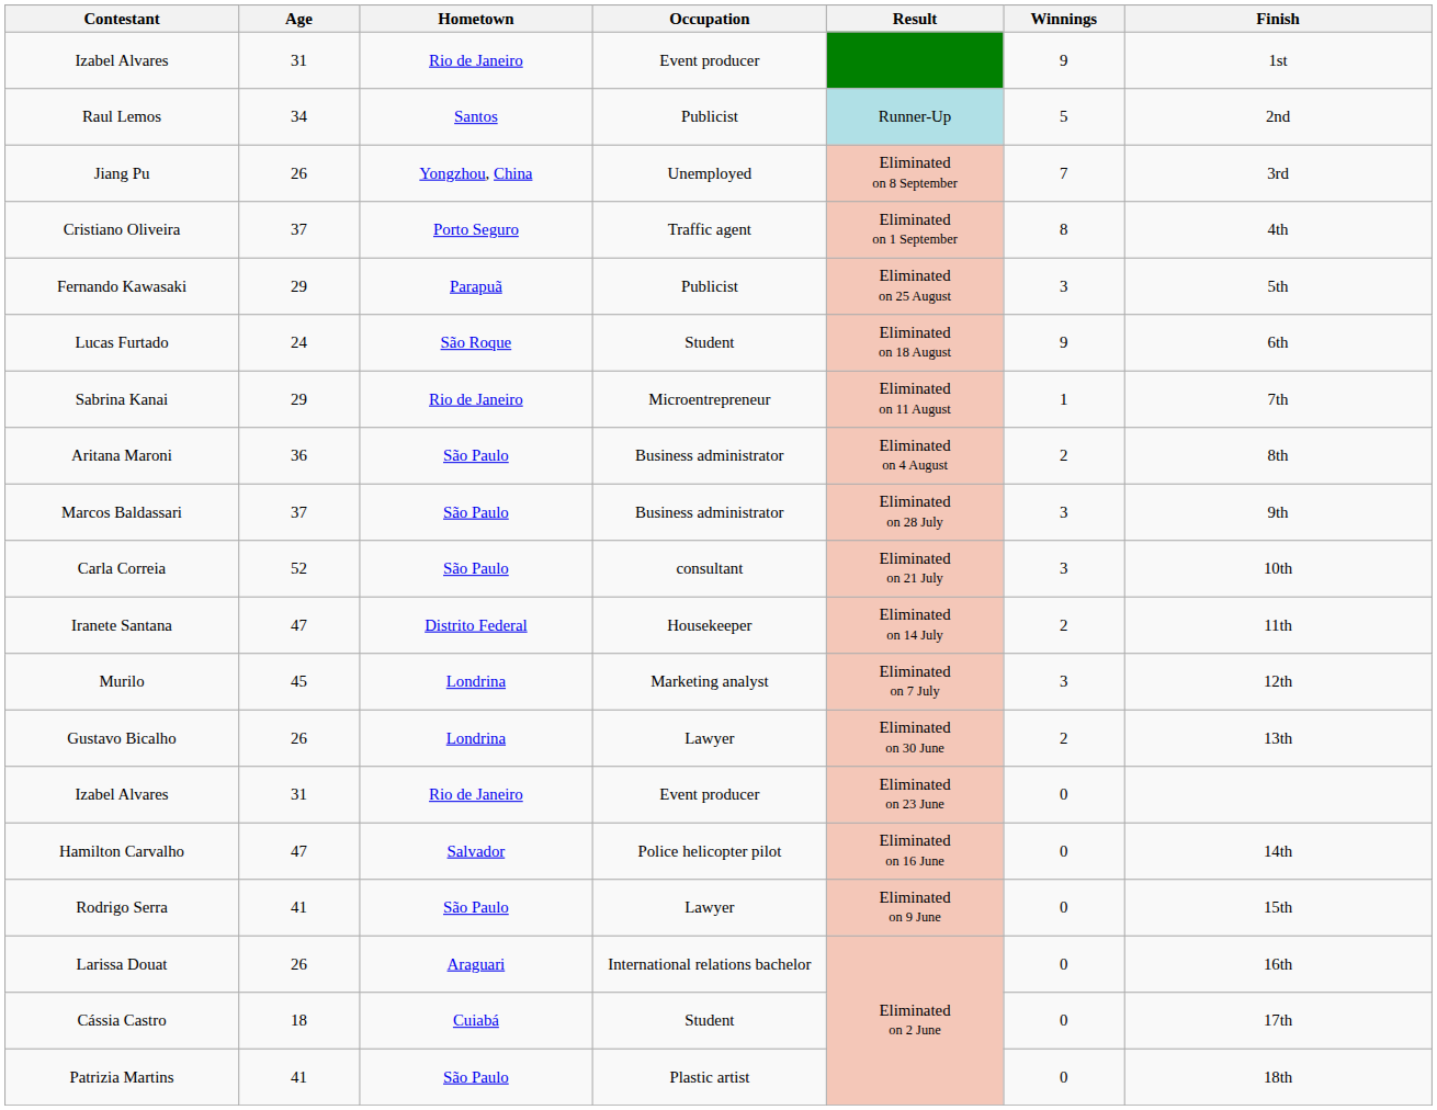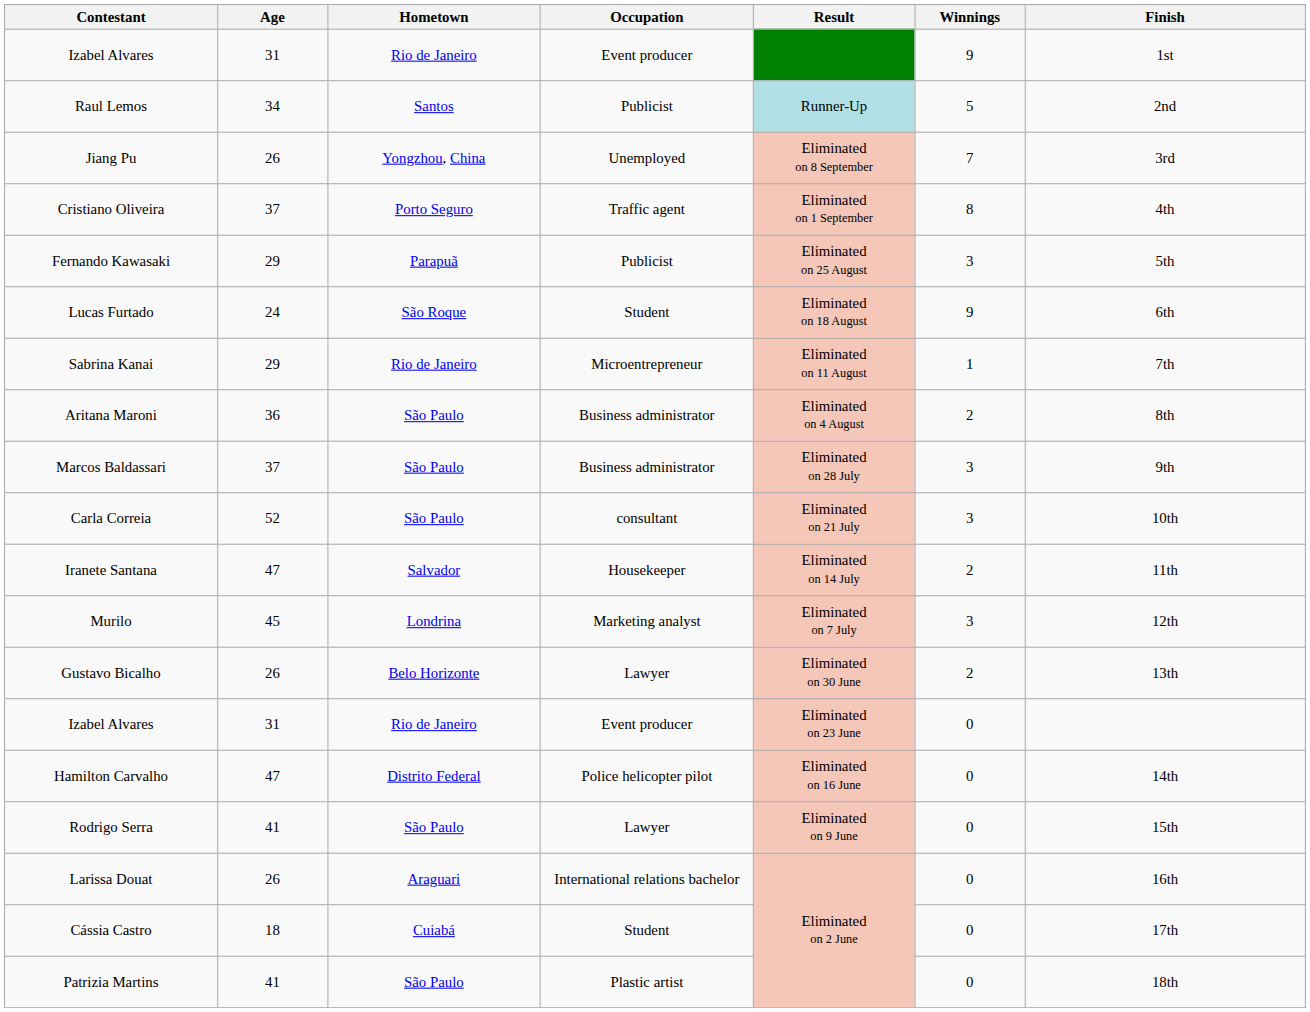 <table class="wikitable sortable" style="margin:1em auto; text-align:center; font-size:90%; width:100%;">
 <tr>
 <th width="200px">Contestant</th>
 <th width="100px">Age</th>
 <th width="200px">Hometown</th>
 <th width="200px">Occupation</th>
 <th width="150px">Result</th>
 <th width="100px">Winnings</th>
 <th>Finish</th>
 </tr>
 <tr style="height:50px">
 <td>Izabel Alvares</td>
 <td>31</td>
 <td><a href='#'>Rio de Janeiro</a></td>
 <td>Event producer</td>
 <td bgcolor="008000"></td>
 <td>9</td>
 <td>1st</td>
 </tr>
 <tr style="height:50px">
 <td>Raul Lemos</td>
 <td>34</td>
 <td><a href='#'>Santos</a></td>
 <td>Publicist</td>
 <td bgcolor="B0E0E6">Runner-Up<br><small></small></td>
 <td>5</td>
 <td>2nd</td>
 </tr>
 <tr style="height:50px">
 <td>Jiang Pu</td>
 <td>26</td>
 <td><a href='#'>Yongzhou</a>, <a href='#'>China</a></td>
 <td>Unemployed</td>
 <td bgcolor="F4C7B8">Eliminated<br><small>on 8 September</small></td>
 <td>7</td>
 <td>3rd</td>
 </tr>
 <tr style="height:50px">
 <td>Cristiano Oliveira</td>
 <td>37</td>
 <td><a href='#'>Porto Seguro</a></td>
 <td>Traffic agent</td>
 <td bgcolor="F4C7B8">Eliminated<br><small>on 1 September</small></td>
 <td>8</td>
 <td>4th</td>
 </tr>
 <tr style="height:50px">
 <td>Fernando Kawasaki</td>
 <td>29</td>
 <td><a href='#'>Parapuã</a></td>
 <td>Publicist</td>
 <td bgcolor="F4C7B8">Eliminated<br><small>on 25 August</small></td>
 <td>3</td>
 <td>5th</td>
 </tr>
 <tr style="height:50px">
 <td>Lucas Furtado</td>
 <td>24</td>
 <td><a href='#'>São Roque</a></td>
 <td>Student</td>
 <td bgcolor="F4C7B8">Eliminated<br><small>on 18 August</small></td>
 <td>9</td>
 <td>6th</td>
 </tr>
 <tr style="height:50px">
 <td>Sabrina Kanai</td>
 <td>29</td>
 <td><a href='#'>Rio de Janeiro</a></td>
 <td>Microentrepreneur</td>
 <td bgcolor="F4C7B8">Eliminated<br><small>on 11 August</small></td>
 <td>1</td>
 <td>7th</td>
 </tr>
 <tr style="height:50px">
 <td>Aritana Maroni</td>
 <td>36</td>
 <td><a href='#'>São Paulo</a></td>
 <td>Business administrator</td>
 <td bgcolor="F4C7B8">Eliminated<br><small>on 4 August</small></td>
 <td>2</td>
 <td>8th</td>
 </tr>
 <tr style="height:50px">
 <td>Marcos Baldassari</td>
 <td>37</td>
 <td><a href='#'>São Paulo</a></td>
 <td>Business administrator</td>
 <td bgcolor="F4C7B8">Eliminated<br><small>on 28 July</small></td>
 <td>3</td>
 <td>9th</td>
 </tr>
 <tr style="height:50px">
 <td>Carla Correia</td>
 <td>52</td>
 <td><a href='#'>São Paulo</a></td>
 <td> consultant</td>
 <td bgcolor="F4C7B8">Eliminated<br><small>on 21 July</small></td>
 <td>3</td>
 <td>10th</td>
 </tr>
 <tr style="height:50px">
 <td>Iranete Santana</td>
 <td>47</td>
-<td><a href='#'>Distrito Federal</a></td>
+<td><a href='#'>Salvador</a></td>
 <td>Housekeeper</td>
 <td bgcolor="F4C7B8">Eliminated<br><small>on 14 July</small></td>
 <td>2</td>
 <td>11th</td>
 </tr>
 <tr style="height:50px">
 <td>Murilo </td>
 <td>45</td>
 <td><a href='#'>Londrina</a></td>
 <td>Marketing analyst</td>
 <td bgcolor="F4C7B8">Eliminated<br><small>on 7 July</small></td>
 <td>3</td>
 <td>12th</td>
 </tr>
 <tr style="height:50px">
 <td>Gustavo Bicalho</td>
 <td>26</td>
-<td><a href='#'>Londrina</a></td>
+<td><a href='#'>Belo Horizonte</a></td>
 <td>Lawyer</td>
 <td bgcolor="F4C7B8">Eliminated<br><small>on 30 June</small></td>
 <td>2</td>
 <td>13th</td>
 </tr>
 <tr style="height:50px">
 <td>Izabel Alvares</td>
 <td>31</td>
 <td><a href='#'>Rio de Janeiro</a></td>
 <td>Event producer</td>
 <td bgcolor="F4C7B8">Eliminated<br><small>on 23 June</small></td>
 <td>0</td>
 <td></td>
 </tr>
 <tr style="height:50px">
 <td>Hamilton Carvalho</td>
 <td>47</td>
-<td><a href='#'>Salvador</a></td>
+<td><a href='#'>Distrito Federal</a></td>
 <td>Police helicopter pilot</td>
 <td bgcolor="F4C7B8">Eliminated<br><small>on 16 June</small></td>
 <td>0</td>
 <td>14th</td>
 </tr>
 <tr style="height:50px">
 <td>Rodrigo Serra</td>
 <td>41</td>
 <td><a href='#'>São Paulo</a></td>
 <td>Lawyer</td>
 <td bgcolor="F4C7B8">Eliminated<br><small>on 9 June</small></td>
 <td>0</td>
 <td>15th</td>
 </tr>
 <tr style="height:50px">
 <td>Larissa Douat</td>
 <td>26</td>
 <td><a href='#'>Araguari</a></td>
 <td>International relations bachelor</td>
 <td rowspan=3 bgcolor="F4C7B8">Eliminated<br><small>on 2 June</small></td>
 <td>0</td>
 <td>16th</td>
 </tr>
 <tr style="height:50px">
 <td>Cássia Castro</td>
 <td>18</td>
 <td><a href='#'>Cuiabá</a></td>
 <td>Student</td>
 <td>0</td>
 <td>17th</td>
 </tr>
 <tr style="height:50px">
 <td>Patrizia Martins</td>
 <td>41</td>
 <td><a href='#'>São Paulo</a></td>
 <td>Plastic artist</td>
 <td>0</td>
 <td>18th</td>
 </tr>
 </table>
